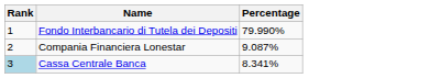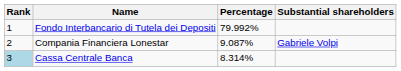 <table class="wikitable">
 <tr>
 <th>Rank</th>
 <th>Name</th>
 <th>Percentage</th>
+<th>Substantial shareholders</th>
 </tr>
 <tr>
 <td>1</td>
 <td><a href='#'>Fondo Interbancario di Tutela dei Depositi</a></td>
-<td>79.990%</td>
+<td>79.992%</td>
+<td></td>
 </tr>
 <tr>
 <td>2</td>
 <td>Compania Financiera Lonestar</td>
 <td>9.087%</td>
+<td><a href='#'>Gabriele Volpi</a></td>
 </tr>
 <tr>
 <td style="background: lightblue;">3</td>
 <td><a href='#'>Cassa Centrale Banca</a></td>
-<td>8.341%</td>
+<td>8.314%</td>
+<td></td>
 </tr>
 </table>
